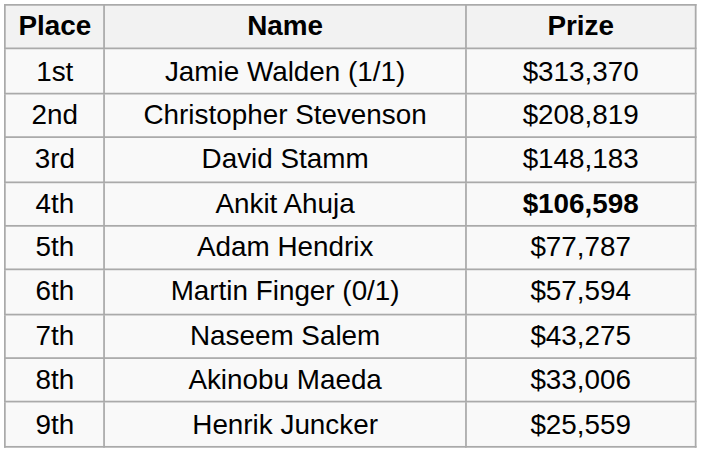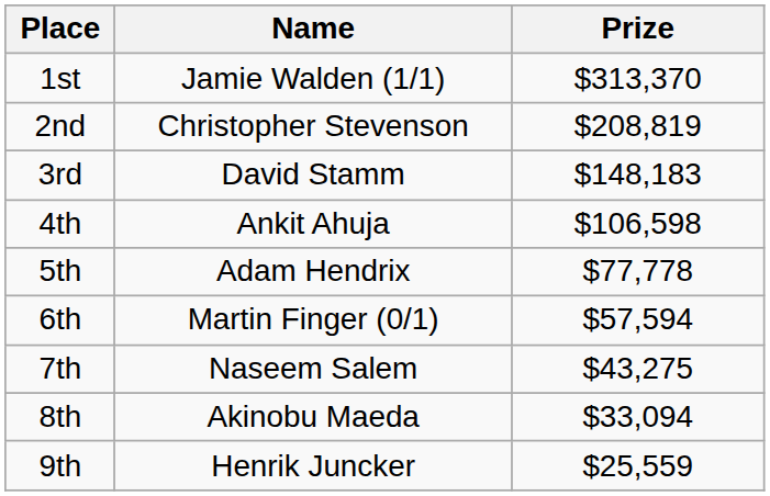 <table class="wikitable">
 <tr>
 <th width="50">Place</th>
 <th width="200">Name</th>
 <th width="125">Prize</th>
 </tr>
 <tr>
 <td align=center>1st</td>
 <td align=center> Jamie Walden (1/1)</td>
 <td align=center>$313,370</td>
 </tr>
 <tr>
 <td align=center>2nd</td>
 <td align=center> Christopher Stevenson</td>
 <td align=center>$208,819</td>
 </tr>
 <tr>
 <td align=center>3rd</td>
 <td align=center> David Stamm</td>
 <td align=center>$148,183</td>
 </tr>
 <tr>
 <td align=center>4th</td>
 <td align=center> Ankit Ahuja</td>
-<td align=center><strong>$106,598</strong></td>
+<td align=center>$106,598</td>
 </tr>
 <tr>
 <td align=center>5th</td>
 <td align=center> Adam Hendrix</td>
-<td align=center>$77,787</td>
+<td align=center>$77,778</td>
 </tr>
 <tr>
 <td align=center>6th</td>
 <td align=center> Martin Finger (0/1)</td>
 <td align=center>$57,594</td>
 </tr>
 <tr>
 <td align=center>7th</td>
 <td align=center> Naseem Salem</td>
 <td align=center>$43,275</td>
 </tr>
 <tr>
 <td align=center>8th</td>
 <td align=center> Akinobu Maeda</td>
-<td align=center>$33,006</td>
+<td align=center>$33,094</td>
 </tr>
 <tr>
 <td align=center>9th</td>
 <td align=center> Henrik Juncker</td>
 <td align=center>$25,559</td>
 </tr>
 </table>
